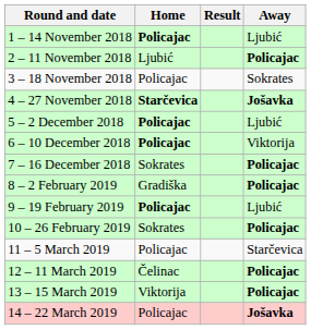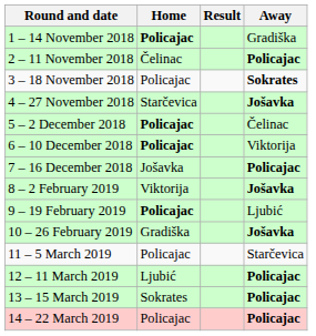 <table class="wikitable">
 <tr>
 <th>Round and date</th>
 <th>Home</th>
 <th>Result</th>
 <th>Away</th>
 </tr>
 <tr style="background-color:#cfc">
 <td>1 – 14 November 2018</td>
 <td><strong>Policajac</strong></td>
 <td></td>
-<td>Ljubić</td>
+<td>Gradiška</td>
 </tr>
 <tr style="background-color:#cfc">
 <td>2 – 11 November 2018</td>
-<td>Ljubić</td>
+<td>Čelinac</td>
 <td></td>
 <td><strong>Policajac</strong></td>
 </tr>
 <tr>
 <td>3 – 18 November 2018</td>
 <td>Policajac</td>
 <td></td>
-<td>Sokrates</td>
+<td><strong>Sokrates</strong></td>
 </tr>
 <tr style="background-color:#cfc">
 <td>4 – 27 November 2018</td>
-<td><strong>Starčevica</strong></td>
+<td>Starčevica</td>
 <td></td>
 <td><strong>Jošavka</strong></td>
 </tr>
 <tr style="background-color:#cfc">
 <td>5 – 2 December 2018</td>
 <td><strong>Policajac</strong></td>
 <td></td>
-<td>Ljubić</td>
+<td>Čelinac</td>
 </tr>
 <tr style="background-color:#cfc">
 <td>6 – 10 December 2018</td>
 <td><strong>Policajac</strong></td>
 <td></td>
 <td>Viktorija</td>
 </tr>
 <tr style="background-color:#cfc">
 <td>7 – 16 December 2018</td>
-<td>Sokrates</td>
+<td>Jošavka</td>
 <td></td>
 <td><strong>Policajac</strong></td>
 </tr>
 <tr style="background-color:#cfc">
 <td>8 – 2 February 2019</td>
-<td>Gradiška</td>
+<td>Viktorija</td>
 <td></td>
-<td><strong>Policajac</strong></td>
+<td><strong>Jošavka</strong></td>
 </tr>
 <tr style="background-color:#cfc">
 <td>9 – 19 February 2019</td>
 <td><strong>Policajac</strong></td>
 <td></td>
 <td>Ljubić</td>
 </tr>
 <tr style="background-color:#cfc">
 <td>10 – 26 February 2019</td>
-<td>Sokrates</td>
+<td>Gradiška</td>
 <td></td>
-<td><strong>Policajac</strong></td>
+<td><strong>Jošavka</strong></td>
 </tr>
 <tr>
 <td>11 – 5 March 2019</td>
 <td>Policajac</td>
 <td></td>
 <td>Starčevica</td>
 </tr>
 <tr style="background-color:#cfc">
 <td>12 – 11 March 2019</td>
-<td>Čelinac</td>
+<td>Ljubić</td>
 <td></td>
 <td><strong>Policajac</strong></td>
 </tr>
 <tr style="background-color:#cfc">
 <td>13 – 15 March 2019</td>
-<td>Viktorija</td>
+<td>Sokrates</td>
 <td></td>
 <td><strong>Policajac</strong></td>
 </tr>
 <tr style="background-color:#fcc">
 <td>14 – 22 March 2019</td>
 <td>Policajac</td>
 <td></td>
-<td><strong>Jošavka</strong></td>
+<td><strong>Policajac</strong></td>
 </tr>
 </table>
